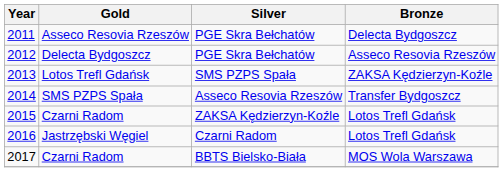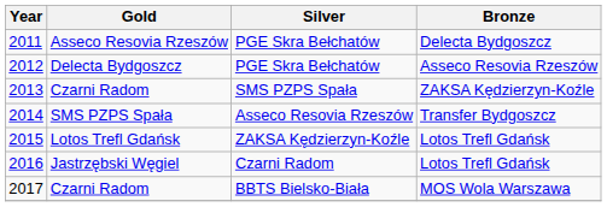 <table class="wikitable">
 <tr>
 <th>Year</th>
 <th>Gold</th>
 <th>Silver</th>
 <th>Bronze</th>
 </tr>
 <tr>
 <td><a href='#'>2011</a></td>
 <td><a href='#'>Asseco Resovia Rzeszów</a></td>
 <td><a href='#'>PGE Skra Bełchatów</a></td>
 <td><a href='#'>Delecta Bydgoszcz</a></td>
 </tr>
 <tr>
 <td><a href='#'>2012</a></td>
 <td><a href='#'>Delecta Bydgoszcz</a></td>
 <td><a href='#'>PGE Skra Bełchatów</a></td>
 <td><a href='#'>Asseco Resovia Rzeszów</a></td>
 </tr>
 <tr>
 <td><a href='#'>2013</a></td>
-<td><a href='#'>Lotos Trefl Gdańsk</a></td>
+<td><a href='#'>Czarni Radom</a></td>
 <td><a href='#'>SMS PZPS Spała</a></td>
 <td><a href='#'>ZAKSA Kędzierzyn-Koźle</a></td>
 </tr>
 <tr>
 <td><a href='#'>2014</a></td>
 <td><a href='#'>SMS PZPS Spała</a></td>
 <td><a href='#'>Asseco Resovia Rzeszów</a></td>
 <td><a href='#'>Transfer Bydgoszcz</a></td>
 </tr>
 <tr>
 <td><a href='#'>2015</a></td>
-<td><a href='#'>Czarni Radom</a></td>
+<td><a href='#'>Lotos Trefl Gdańsk</a></td>
 <td><a href='#'>ZAKSA Kędzierzyn-Koźle</a></td>
 <td><a href='#'>Lotos Trefl Gdańsk</a></td>
 </tr>
 <tr>
 <td><a href='#'>2016</a></td>
 <td><a href='#'>Jastrzębski Węgiel</a></td>
 <td><a href='#'>Czarni Radom</a></td>
 <td><a href='#'>Lotos Trefl Gdańsk</a></td>
 </tr>
 <tr>
 <td>2017</td>
 <td><a href='#'>Czarni Radom</a></td>
 <td><a href='#'>BBTS Bielsko-Biała</a></td>
 <td><a href='#'>MOS Wola Warszawa</a></td>
 </tr>
 <tr>
 </tr>
 </table>
